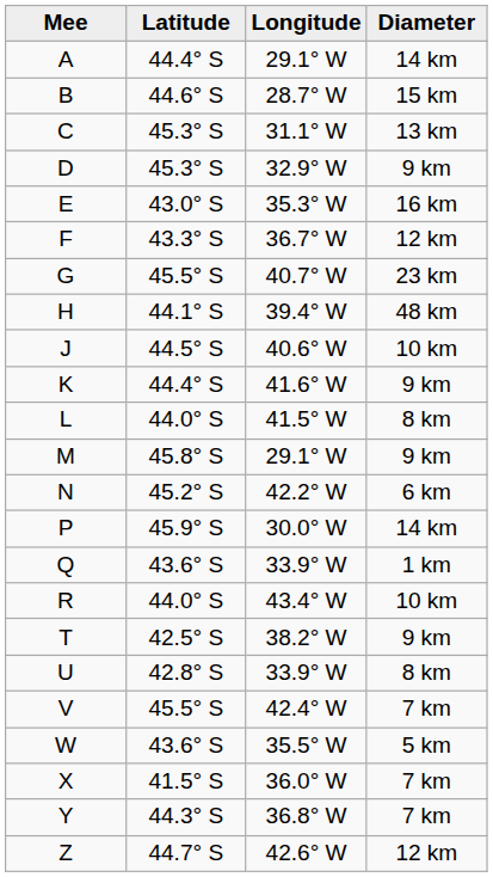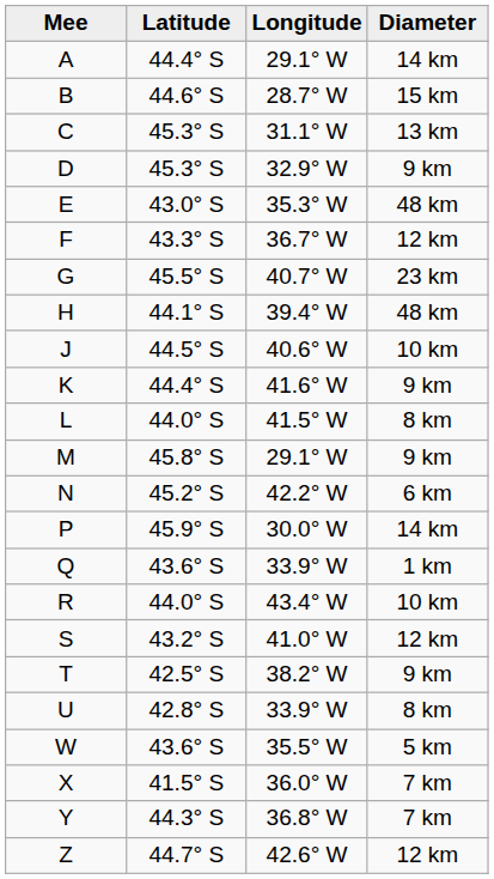 <table class="wikitable">
 <tr>
 <th width="25%" style="background:#eeeeee;">Mee</th>
 <th width="25%" style="background:#eeeeee;">Latitude</th>
 <th width="25%" style="background:#eeeeee;">Longitude</th>
 <th width="25%" style="background:#eeeeee;">Diameter</th>
 </tr>
 <tr>
 <td align="center">A</td>
 <td align="center">44.4° S</td>
 <td align="center">29.1° W</td>
 <td align="center">14 km</td>
 </tr>
 <tr>
 <td align="center">B</td>
 <td align="center">44.6° S</td>
 <td align="center">28.7° W</td>
 <td align="center">15 km</td>
 </tr>
 <tr>
 <td align="center">C</td>
 <td align="center">45.3° S</td>
 <td align="center">31.1° W</td>
 <td align="center">13 km</td>
 </tr>
 <tr>
 <td align="center">D</td>
 <td align="center">45.3° S</td>
 <td align="center">32.9° W</td>
 <td align="center">9 km</td>
 </tr>
 <tr>
 <td align="center">E</td>
 <td align="center">43.0° S</td>
 <td align="center">35.3° W</td>
-<td align="center">16 km</td>
+<td align="center">48 km</td>
 </tr>
 <tr>
 <td align="center">F</td>
 <td align="center">43.3° S</td>
 <td align="center">36.7° W</td>
 <td align="center">12 km</td>
 </tr>
 <tr>
 <td align="center">G</td>
 <td align="center">45.5° S</td>
 <td align="center">40.7° W</td>
 <td align="center">23 km</td>
 </tr>
 <tr>
 <td align="center">H</td>
 <td align="center">44.1° S</td>
 <td align="center">39.4° W</td>
 <td align="center">48 km</td>
 </tr>
 <tr>
 <td align="center">J</td>
 <td align="center">44.5° S</td>
 <td align="center">40.6° W</td>
 <td align="center">10 km</td>
 </tr>
 <tr>
 <td align="center">K</td>
 <td align="center">44.4° S</td>
 <td align="center">41.6° W</td>
 <td align="center">9 km</td>
 </tr>
 <tr>
 <td align="center">L</td>
 <td align="center">44.0° S</td>
 <td align="center">41.5° W</td>
 <td align="center">8 km</td>
 </tr>
 <tr>
 <td align="center">M</td>
 <td align="center">45.8° S</td>
 <td align="center">29.1° W</td>
 <td align="center">9 km</td>
 </tr>
 <tr>
 <td align="center">N</td>
 <td align="center">45.2° S</td>
 <td align="center">42.2° W</td>
 <td align="center">6 km</td>
 </tr>
 <tr>
 <td align="center">P</td>
 <td align="center">45.9° S</td>
 <td align="center">30.0° W</td>
 <td align="center">14 km</td>
 </tr>
 <tr>
 <td align="center">Q</td>
 <td align="center">43.6° S</td>
 <td align="center">33.9° W</td>
 <td align="center">1 km</td>
 </tr>
 <tr>
 <td align="center">R</td>
 <td align="center">44.0° S</td>
 <td align="center">43.4° W</td>
 <td align="center">10 km</td>
 </tr>
 <tr>
+<td align="center">S</td>
+<td align="center">43.2° S</td>
+<td align="center">41.0° W</td>
+<td align="center">12 km</td>
+</tr>
+<tr>
 <td align="center">T</td>
 <td align="center">42.5° S</td>
 <td align="center">38.2° W</td>
 <td align="center">9 km</td>
 </tr>
 <tr>
 <td align="center">U</td>
 <td align="center">42.8° S</td>
 <td align="center">33.9° W</td>
 <td align="center">8 km</td>
-</tr>
-<tr>
-<td align="center">V</td>
-<td align="center">45.5° S</td>
-<td align="center">42.4° W</td>
-<td align="center">7 km</td>
 </tr>
 <tr>
 <td align="center">W</td>
 <td align="center">43.6° S</td>
 <td align="center">35.5° W</td>
 <td align="center">5 km</td>
 </tr>
 <tr>
 <td align="center">X</td>
 <td align="center">41.5° S</td>
 <td align="center">36.0° W</td>
 <td align="center">7 km</td>
 </tr>
 <tr>
 <td align="center">Y</td>
 <td align="center">44.3° S</td>
 <td align="center">36.8° W</td>
 <td align="center">7 km</td>
 </tr>
 <tr>
 <td align="center">Z</td>
 <td align="center">44.7° S</td>
 <td align="center">42.6° W</td>
 <td align="center">12 km</td>
 </tr>
 </table>
